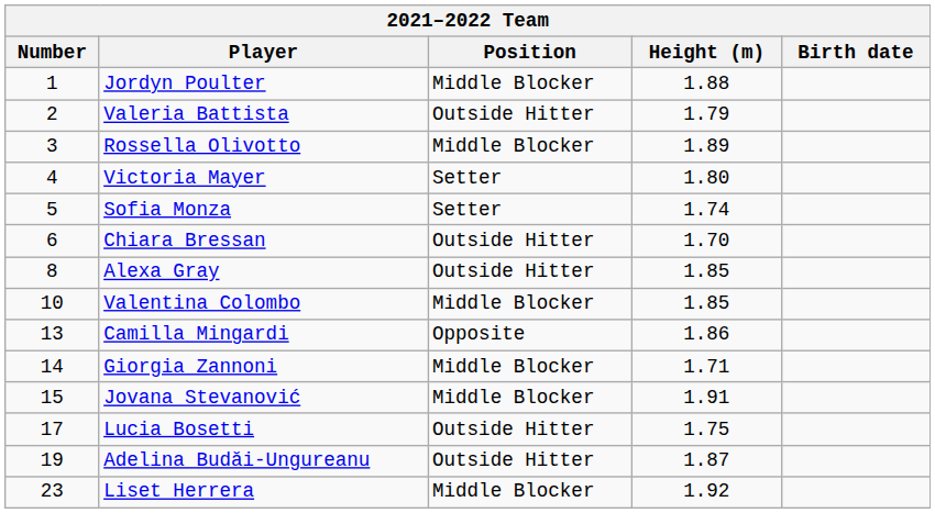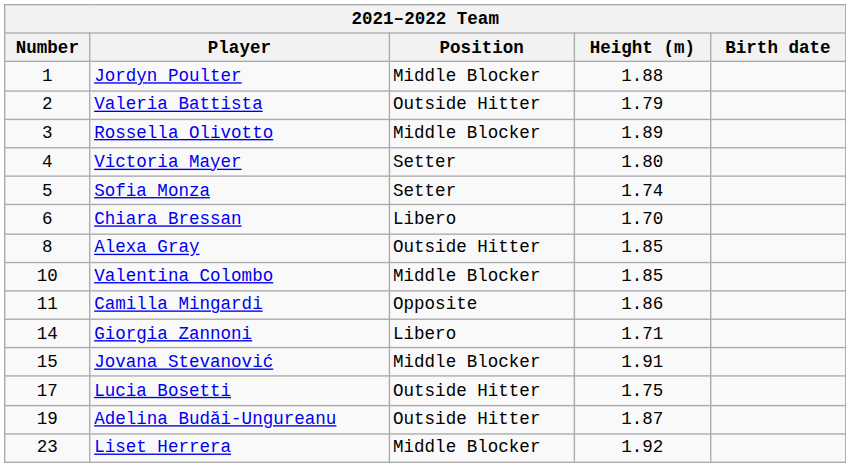 <table class="wikitable" style="width:100%;">
 <tr>
 <th colspan=5><strong>2021–2022 Team</strong></th>
 </tr>
 <tr>
 <th>Number</th>
 <th>Player</th>
 <th>Position</th>
 <th>Height (m)</th>
 <th>Birth date</th>
 </tr>
 <tr>
 <td align=center>1</td>
 <td> <a href='#'>Jordyn Poulter</a></td>
 <td>Middle Blocker</td>
 <td align=center>1.88</td>
 <td></td>
 </tr>
 <tr>
 <td align=center>2</td>
 <td> <a href='#'>Valeria Battista</a></td>
 <td>Outside Hitter</td>
 <td align=center>1.79</td>
 <td></td>
 </tr>
 <tr>
 <td align=center>3</td>
 <td> <a href='#'>Rossella Olivotto</a></td>
 <td>Middle Blocker</td>
 <td align=center>1.89</td>
 <td></td>
 </tr>
 <tr>
 <td align=center>4</td>
 <td> <a href='#'>Victoria Mayer</a></td>
 <td>Setter</td>
 <td align=center>1.80</td>
 <td></td>
 </tr>
 <tr>
 <td align=center>5</td>
 <td> <a href='#'>Sofia Monza</a></td>
 <td>Setter</td>
 <td align=center>1.74</td>
 <td></td>
 </tr>
 <tr>
 <td align=center>6</td>
 <td> <a href='#'>Chiara Bressan</a></td>
-<td>Outside Hitter</td>
+<td>Libero</td>
 <td align=center>1.70</td>
 <td></td>
 </tr>
 <tr>
 <td align=center>8</td>
 <td> <a href='#'>Alexa Gray</a></td>
 <td>Outside Hitter</td>
 <td align=center>1.85</td>
 <td></td>
 </tr>
 <tr>
 <td align=center>10</td>
 <td> <a href='#'>Valentina Colombo</a></td>
 <td>Middle Blocker</td>
 <td align=center>1.85</td>
 <td></td>
 </tr>
 <tr>
-<td align=center>13</td>
+<td align=center>11</td>
 <td> <a href='#'>Camilla Mingardi</a></td>
 <td>Opposite</td>
 <td align=center>1.86</td>
 <td></td>
 </tr>
 <tr>
 <td align=center>14</td>
 <td> <a href='#'>Giorgia Zannoni</a></td>
-<td>Middle Blocker</td>
+<td>Libero</td>
 <td align=center>1.71</td>
 <td></td>
 </tr>
 <tr>
 <td align=center>15</td>
 <td> <a href='#'>Jovana Stevanović</a></td>
 <td>Middle Blocker</td>
 <td align=center>1.91</td>
 <td></td>
 </tr>
 <tr>
 <td align=center>17</td>
 <td> <a href='#'>Lucia Bosetti</a></td>
 <td>Outside Hitter</td>
 <td align=center>1.75</td>
 <td></td>
 </tr>
 <tr>
 <td align=center>19</td>
 <td> <a href='#'>Adelina Budăi-Ungureanu</a></td>
 <td>Outside Hitter</td>
 <td align=center>1.87</td>
 <td></td>
 </tr>
 <tr>
 <td align=center>23</td>
 <td> <a href='#'>Liset Herrera</a></td>
 <td>Middle Blocker</td>
 <td align=center>1.92</td>
 <td></td>
 </tr>
 </table>
